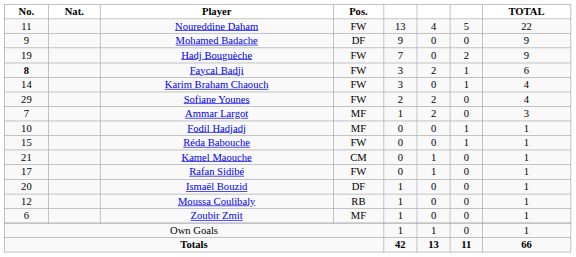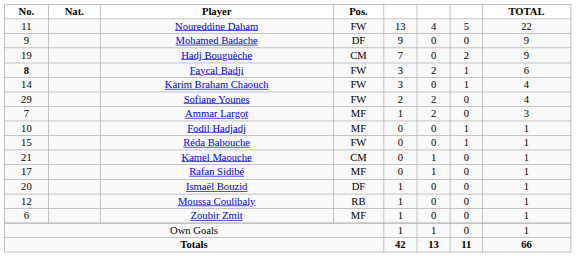 <table class="wikitable sortable alternance" style="font-size:96%; text-align:center; line-height:14px; width:65%;">
 <tr>
 <th style="background:white; color:black; text-align:center;">No.</th>
 <th style="background:white; color:black; text-align:center;">Nat.</th>
 <th style="background:white; color:black; text-align:center;">Player</th>
 <th style="background:white; color:black; text-align:center;">Pos.</th>
 <th style="background:white; color:black; text-align:center;"></th>
 <th style="background:white; color:black; text-align:center;"></th>
 <th style="background:white; color:black; text-align:center;"></th>
 <th style="background:white; color:black; text-align:center;">TOTAL</th>
 </tr>
 <tr>
 <td>11</td>
 <td></td>
 <td><a href='#'>Noureddine Daham</a></td>
 <td>FW</td>
 <td>13</td>
 <td>4</td>
 <td>5</td>
 <td>22</td>
 </tr>
 <tr>
 <td>9</td>
 <td></td>
 <td><a href='#'>Mohamed Badache</a></td>
 <td>DF</td>
 <td>9</td>
 <td>0</td>
 <td>0</td>
 <td>9</td>
 </tr>
 <tr>
 <td>19</td>
 <td></td>
 <td><a href='#'>Hadj Bouguèche</a></td>
-<td>FW</td>
+<td>CM</td>
 <td>7</td>
 <td>0</td>
 <td>2</td>
 <td>9</td>
 </tr>
 <tr>
 <td><strong>8</strong></td>
 <td></td>
 <td><a href='#'>Faycal Badji</a></td>
 <td>FW</td>
 <td>3</td>
 <td>2</td>
 <td>1</td>
 <td>6</td>
 </tr>
 <tr>
 <td>14</td>
 <td></td>
 <td><a href='#'>Karim Braham Chaouch</a></td>
 <td>FW</td>
 <td>3</td>
 <td>0</td>
 <td>1</td>
 <td>4</td>
 </tr>
 <tr>
 <td>29</td>
 <td></td>
 <td><a href='#'>Sofiane Younes</a></td>
 <td>FW</td>
 <td>2</td>
 <td>2</td>
 <td>0</td>
 <td>4</td>
 </tr>
 <tr>
 <td>7</td>
 <td></td>
 <td><a href='#'>Ammar Largot</a></td>
 <td>MF</td>
 <td>1</td>
 <td>2</td>
 <td>0</td>
 <td>3</td>
 </tr>
 <tr>
 <td>10</td>
 <td></td>
 <td><a href='#'>Fodil Hadjadj</a></td>
 <td>MF</td>
 <td>0</td>
 <td>0</td>
 <td>1</td>
 <td>1</td>
 </tr>
 <tr>
 <td>15</td>
 <td></td>
 <td><a href='#'>Réda Babouche</a></td>
 <td>FW</td>
 <td>0</td>
 <td>0</td>
 <td>1</td>
 <td>1</td>
 </tr>
 <tr>
 <td>21</td>
 <td></td>
 <td><a href='#'>Kamel Maouche</a></td>
 <td>CM</td>
 <td>0</td>
 <td>1</td>
 <td>0</td>
 <td>1</td>
 </tr>
 <tr>
 <td>17</td>
 <td></td>
 <td><a href='#'>Rafan Sidibé</a></td>
-<td>FW</td>
+<td>MF</td>
 <td>0</td>
 <td>1</td>
 <td>0</td>
 <td>1</td>
 </tr>
 <tr>
 <td>20</td>
 <td></td>
 <td><a href='#'>Ismaël Bouzid</a></td>
 <td>DF</td>
 <td>1</td>
 <td>0</td>
 <td>0</td>
 <td>1</td>
 </tr>
 <tr>
 <td>12</td>
 <td></td>
 <td><a href='#'>Moussa Coulibaly</a></td>
 <td>RB</td>
 <td>1</td>
 <td>0</td>
 <td>0</td>
 <td>1</td>
 </tr>
 <tr>
 <td>6</td>
 <td></td>
 <td><a href='#'>Zoubir Zmit</a></td>
 <td>MF</td>
 <td>1</td>
 <td>0</td>
 <td>0</td>
 <td>1</td>
 </tr>
 <tr>
 </tr>
 <tr class="sortbottom">
 <td colspan="4">Own Goals</td>
 <td>1</td>
 <td>1</td>
 <td>0</td>
 <td>1</td>
 </tr>
 <tr class="sortbottom">
 <td colspan="4"><strong>Totals</strong></td>
 <td><strong>42</strong></td>
 <td><strong>13</strong></td>
 <td><strong>11</strong></td>
 <td><strong>66</strong></td>
 </tr>
 </table>
